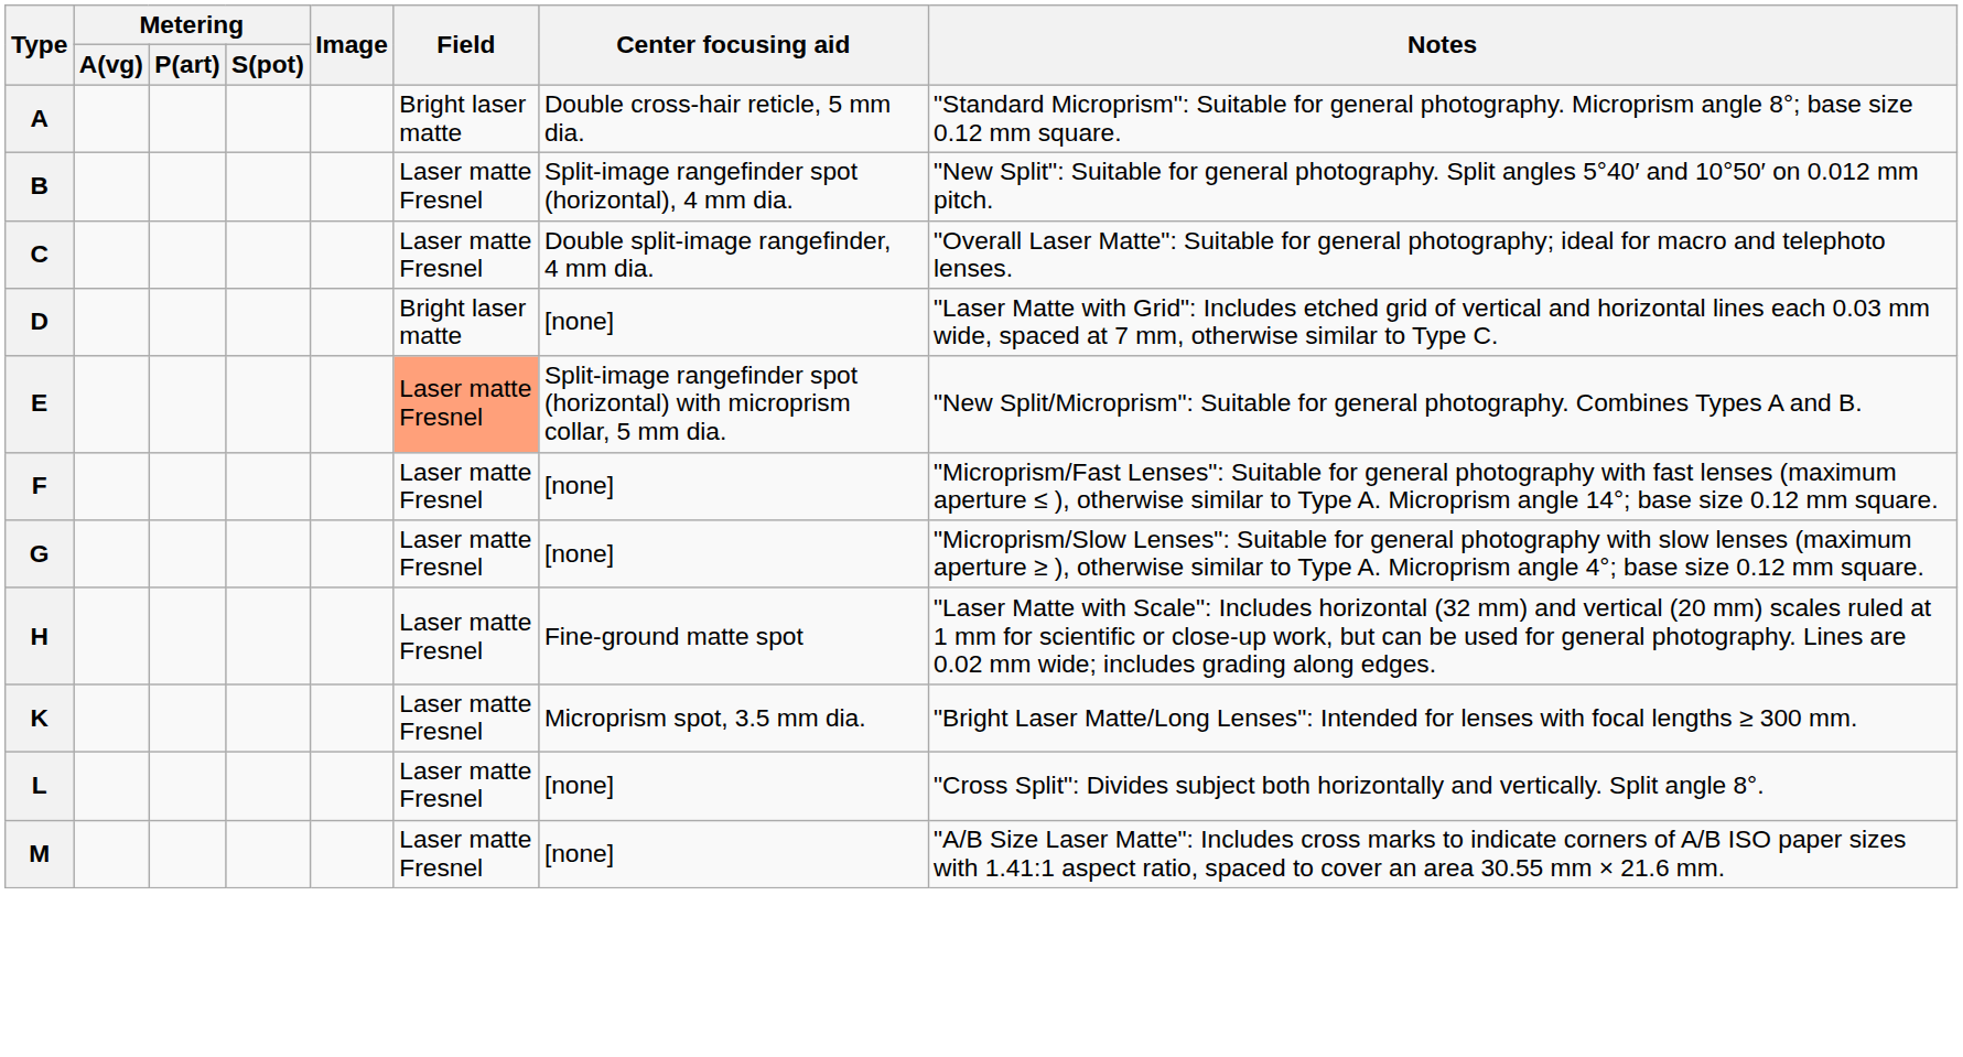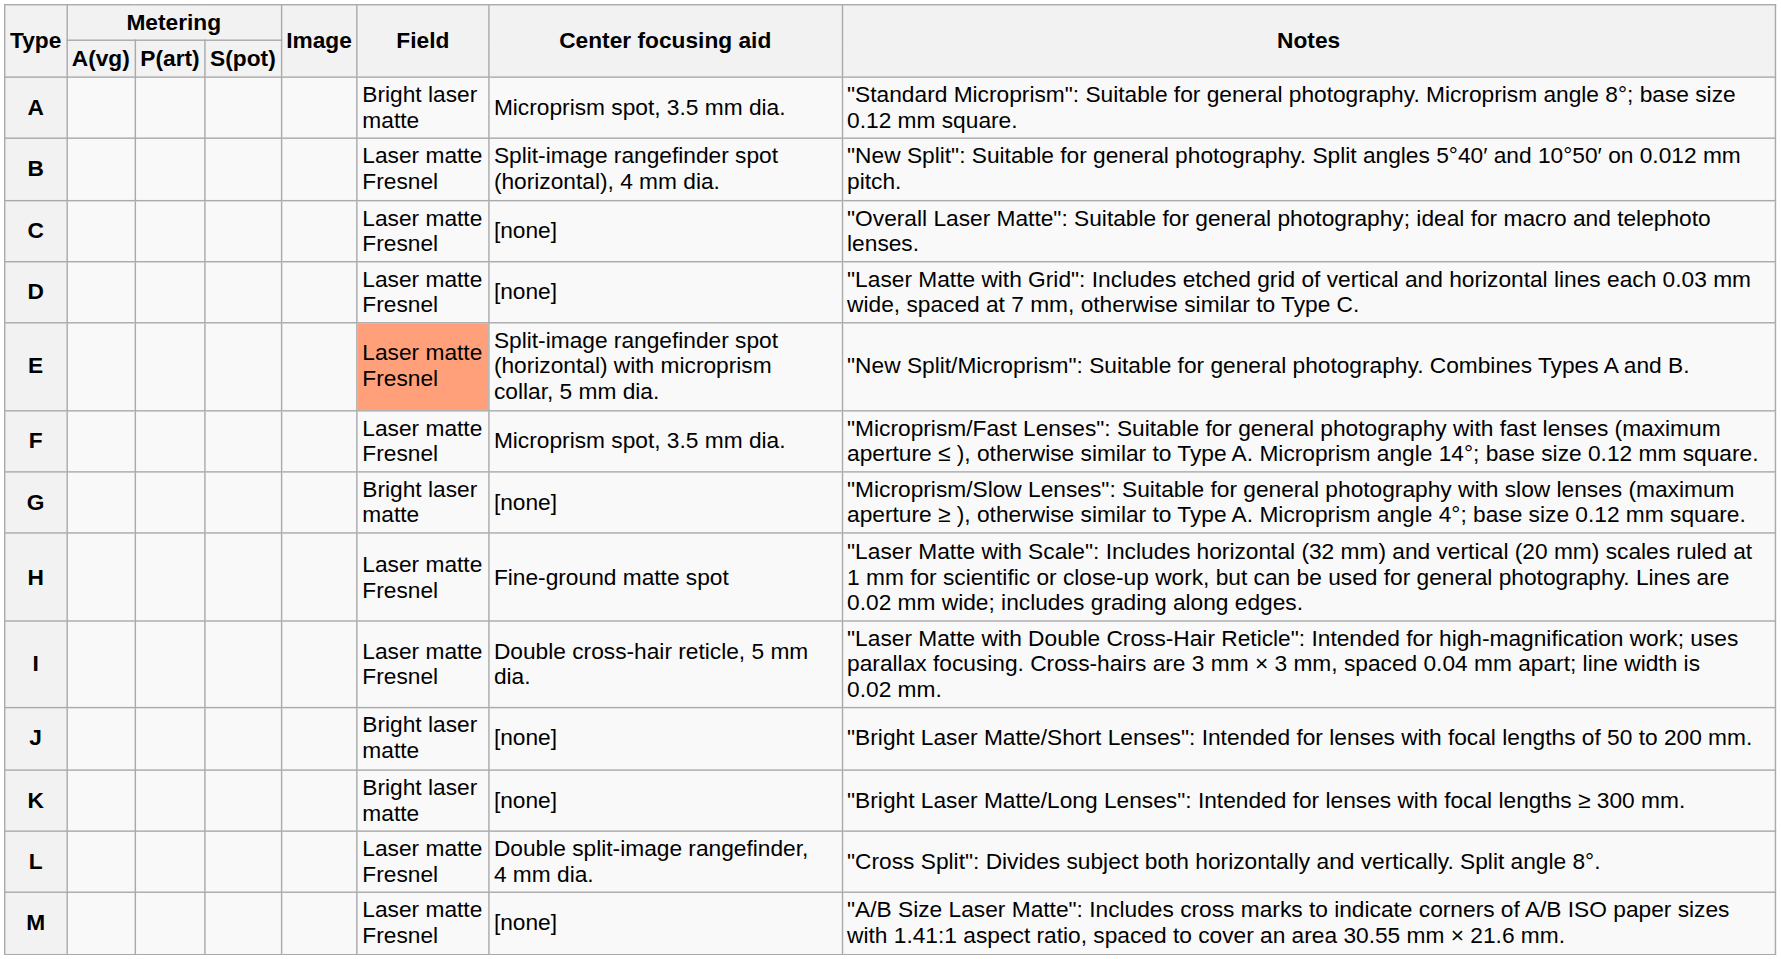 <table class="wikitable" style="font-size:100%;text-align:left;">
 <tr>
 <th rowspan=2>Type</th>
 <th colspan=3>Metering</th>
 <th rowspan=2>Image</th>
 <th rowspan=2>Field</th>
 <th rowspan=2>Center focusing aid</th>
 <th rowspan=2>Notes</th>
 </tr>
 <tr>
 <th>A(vg)</th>
 <th>P(art)</th>
 <th>S(pot)</th>
 </tr>
 <tr>
 <th>A</th>
 <td></td>
 <td></td>
 <td></td>
 <td></td>
 <td>Bright laser matte</td>
-<td>Double cross-hair reticle, 5 mm dia.</td>
+<td>Microprism spot, 3.5 mm dia.</td>
 <td>"Standard Microprism": Suitable for general photography. Microprism angle 8°; base size 0.12 mm square.</td>
 </tr>
 <tr>
 <th>B</th>
 <td></td>
 <td></td>
 <td></td>
 <td></td>
 <td>Laser matte Fresnel</td>
 <td>Split-image rangefinder spot (horizontal), 4 mm dia.</td>
 <td>"New Split": Suitable for general photography. Split angles 5°40′ and 10°50′ on 0.012 mm pitch.</td>
 </tr>
 <tr>
 <th>C</th>
 <td></td>
 <td></td>
 <td></td>
 <td></td>
 <td>Laser matte Fresnel</td>
-<td>Double split-image rangefinder, 4 mm dia.</td>
+<td>[none]</td>
 <td>"Overall Laser Matte": Suitable for general photography; ideal for macro and telephoto lenses.</td>
 </tr>
 <tr>
 <th>D</th>
 <td></td>
 <td></td>
 <td></td>
 <td></td>
-<td>Bright laser matte</td>
+<td>Laser matte Fresnel</td>
 <td>[none]</td>
 <td>"Laser Matte with Grid": Includes etched grid of vertical and horizontal lines each 0.03 mm wide, spaced at 7 mm, otherwise similar to Type C.</td>
 </tr>
 <tr>
 <th>E</th>
 <td></td>
 <td></td>
 <td></td>
 <td></td>
 <td style="background: lightsalmon;">Laser matte Fresnel</td>
 <td>Split-image rangefinder spot (horizontal) with microprism collar, 5 mm dia.</td>
 <td>"New Split/Microprism": Suitable for general photography. Combines Types A and B.</td>
 </tr>
 <tr>
 <th>F</th>
 <td></td>
 <td></td>
 <td></td>
 <td></td>
 <td>Laser matte Fresnel</td>
-<td>[none]</td>
+<td>Microprism spot, 3.5 mm dia.</td>
 <td>"Microprism/Fast Lenses": Suitable for general photography with fast lenses (maximum aperture ≤ ), otherwise similar to Type A. Microprism angle 14°; base size 0.12 mm square.</td>
 </tr>
 <tr>
 <th>G</th>
 <td></td>
 <td></td>
 <td></td>
 <td></td>
-<td>Laser matte Fresnel</td>
+<td>Bright laser matte</td>
 <td>[none]</td>
 <td>"Microprism/Slow Lenses": Suitable for general photography with slow lenses (maximum aperture ≥ ), otherwise similar to Type A. Microprism angle 4°; base size 0.12 mm square.</td>
 </tr>
 <tr>
 <th>H</th>
 <td></td>
 <td></td>
 <td></td>
 <td></td>
 <td>Laser matte Fresnel</td>
 <td>Fine-ground matte spot</td>
 <td>"Laser Matte with Scale": Includes horizontal (32 mm) and vertical (20 mm) scales ruled at 1 mm for scientific or close-up work, but can be used for general photography. Lines are 0.02 mm wide; includes grading along edges.</td>
 </tr>
 <tr>
+<th>I</th>
+<td></td>
+<td></td>
+<td></td>
+<td></td>
+<td>Laser matte Fresnel</td>
+<td>Double cross-hair reticle, 5 mm dia.</td>
+<td>"Laser Matte with Double Cross-Hair Reticle": Intended for high-magnification work; uses parallax focusing. Cross-hairs are 3 mm × 3 mm, spaced 0.04 mm apart; line width is 0.02 mm.</td>
+</tr>
+<tr>
+<th>J</th>
+<td></td>
+<td></td>
+<td></td>
+<td></td>
+<td>Bright laser matte</td>
+<td>[none]</td>
+<td>"Bright Laser Matte/Short Lenses": Intended for lenses with focal lengths of 50 to 200 mm.</td>
+</tr>
+<tr>
 <th>K</th>
 <td></td>
 <td></td>
 <td></td>
 <td></td>
-<td>Laser matte Fresnel</td>
-<td>Microprism spot, 3.5 mm dia.</td>
+<td>Bright laser matte</td>
+<td>[none]</td>
 <td>"Bright Laser Matte/Long Lenses": Intended for lenses with focal lengths ≥ 300 mm.</td>
 </tr>
 <tr>
 <th>L</th>
 <td></td>
 <td></td>
 <td></td>
 <td></td>
 <td>Laser matte Fresnel</td>
-<td>[none]</td>
+<td>Double split-image rangefinder, 4 mm dia.</td>
 <td>"Cross Split": Divides subject both horizontally and vertically. Split angle 8°.</td>
 </tr>
 <tr>
 <th>M</th>
 <td></td>
 <td></td>
 <td></td>
 <td></td>
 <td>Laser matte Fresnel</td>
 <td>[none]</td>
 <td>"A/B Size Laser Matte": Includes cross marks to indicate corners of A/B ISO paper sizes with 1.41:1 aspect ratio, spaced to cover an area 30.55 mm × 21.6 mm.</td>
 </tr>
 </table>
